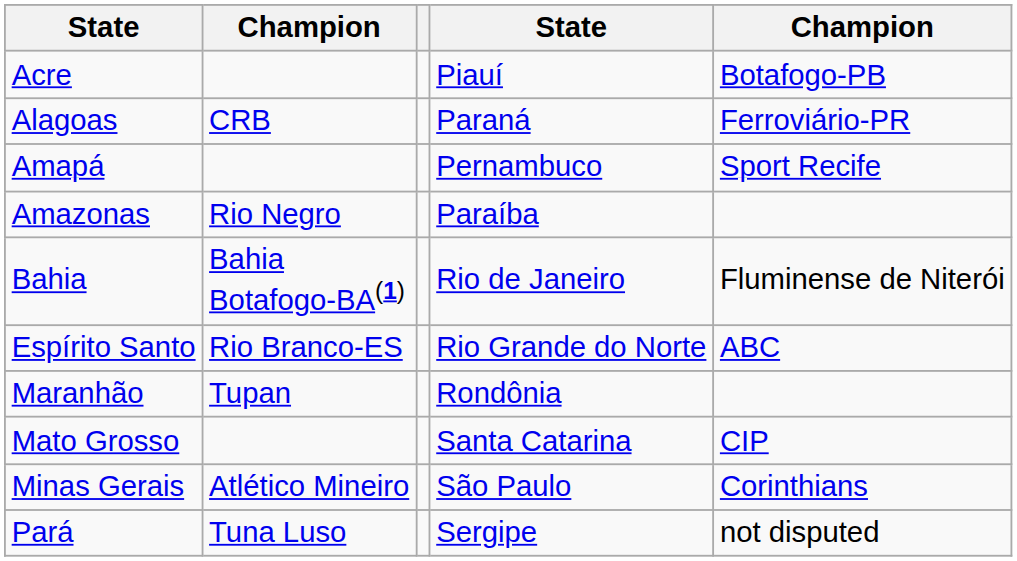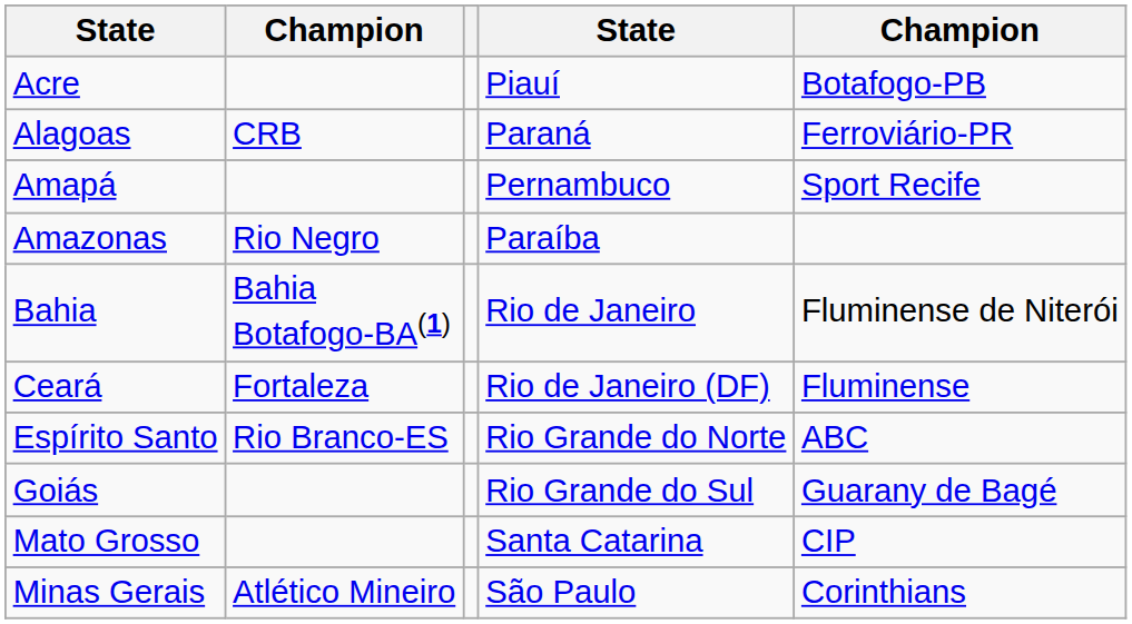 <table class="wikitable">
 <tr>
 <th>State</th>
 <th>Champion</th>
 <th></th>
 <th>State</th>
 <th>Champion</th>
 </tr>
 <tr>
 <td><a href='#'>Acre</a></td>
 <td></td>
 <td></td>
 <td><a href='#'>Piauí</a></td>
 <td><a href='#'>Botafogo-PB</a></td>
 </tr>
 <tr>
 <td><a href='#'>Alagoas</a></td>
 <td><a href='#'>CRB</a></td>
 <td></td>
 <td><a href='#'>Paraná</a></td>
 <td><a href='#'>Ferroviário-PR</a></td>
 </tr>
 <tr>
 <td><a href='#'>Amapá</a></td>
 <td></td>
 <td></td>
 <td><a href='#'>Pernambuco</a></td>
 <td><a href='#'>Sport Recife</a></td>
 </tr>
 <tr>
 <td><a href='#'>Amazonas</a></td>
 <td><a href='#'>Rio Negro</a></td>
 <td></td>
 <td><a href='#'>Paraíba</a></td>
 <td></td>
 </tr>
 <tr>
 <td><a href='#'>Bahia</a></td>
 <td><a href='#'>Bahia</a><br><a href='#'>Botafogo-BA</a><sup>(<strong><a href='#'>1</a></strong>)</sup></td>
 <td></td>
 <td><a href='#'>Rio de Janeiro</a></td>
 <td>Fluminense de Niterói</td>
 </tr>
 <tr>
+<td><a href='#'>Ceará</a></td>
+<td><a href='#'>Fortaleza</a></td>
+<td></td>
+<td><a href='#'>Rio de Janeiro (DF)</a></td>
+<td><a href='#'>Fluminense</a></td>
+</tr>
+<tr>
 <td><a href='#'>Espírito Santo</a></td>
 <td><a href='#'>Rio Branco-ES</a></td>
 <td></td>
 <td><a href='#'>Rio Grande do Norte</a></td>
 <td><a href='#'>ABC</a></td>
 </tr>
 <tr>
-<td><a href='#'>Maranhão</a></td>
-<td><a href='#'>Tupan</a></td>
+<td><a href='#'>Goiás</a></td>
 <td></td>
-<td><a href='#'>Rondônia</a></td>
 <td></td>
+<td><a href='#'>Rio Grande do Sul</a></td>
+<td><a href='#'>Guarany de Bagé</a></td>
 </tr>
 <tr>
 <td><a href='#'>Mato Grosso</a></td>
 <td></td>
 <td></td>
 <td><a href='#'>Santa Catarina</a></td>
 <td><a href='#'>CIP</a></td>
 </tr>
 <tr>
 <td><a href='#'>Minas Gerais</a></td>
 <td><a href='#'>Atlético Mineiro</a></td>
 <td></td>
 <td><a href='#'>São Paulo</a></td>
 <td><a href='#'>Corinthians</a></td>
 </tr>
-<tr>
-<td><a href='#'>Pará</a></td>
-<td><a href='#'>Tuna Luso</a></td>
-<td></td>
-<td><a href='#'>Sergipe</a></td>
-<td>not disputed</td>
-</tr>
 </table>
